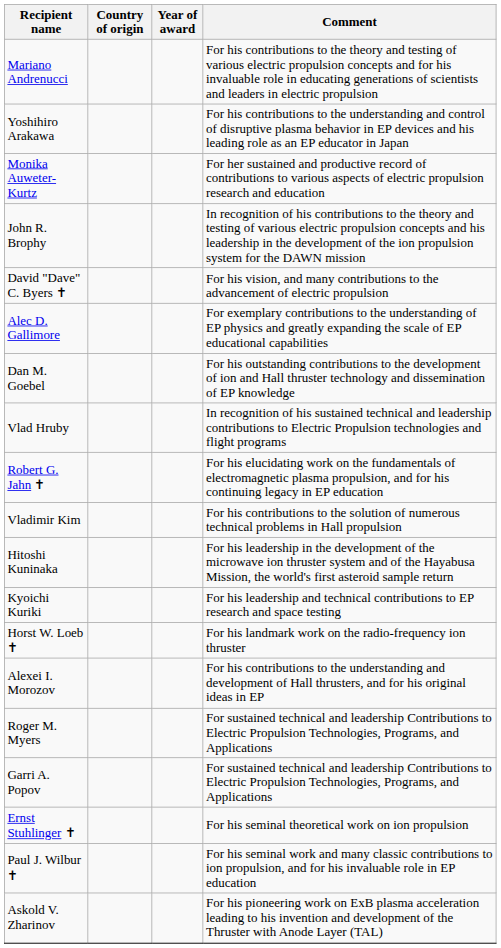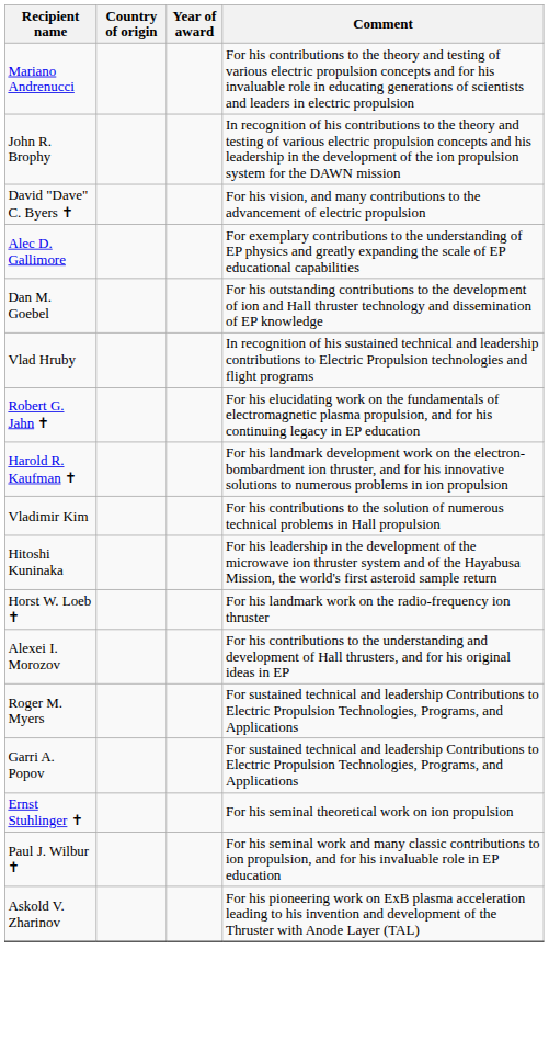 <table class="wikitable sortable" style="border: 1px solid black;">
 <tr>
 <th>Recipient name</th>
 <th>Country of origin</th>
 <th>Year of award</th>
 <th class="unsortable">Comment</th>
 </tr>
 <tr ---->
 <td><a href='#'>Mariano Andrenucci</a></td>
 <td></td>
 <td></td>
 <td>For his contributions to the theory and testing of various electric propulsion concepts and for his invaluable role in educating generations of scientists and leaders in electric propulsion</td>
-</tr>
-<tr ---->
-<td>Yoshihiro Arakawa</td>
-<td></td>
-<td></td>
-<td>For his contributions to the understanding and control of disruptive plasma behavior in EP devices and his leading role as an EP educator in Japan</td>
-</tr>
-<tr ---->
-<td><a href='#'>Monika Auweter-Kurtz</a></td>
-<td></td>
-<td></td>
-<td>For her sustained and productive record of contributions to various aspects of electric propulsion research and education</td>
 </tr>
 <tr ---->
 <td>John R. Brophy</td>
 <td></td>
 <td></td>
 <td>In recognition of his contributions to the theory and testing of various electric propulsion concepts and his leadership in the development of the ion propulsion system for the DAWN mission</td>
 </tr>
 <tr ---->
 <td>David "Dave" C. Byers ✝</td>
 <td></td>
 <td></td>
 <td>For his vision, and many contributions to the advancement of electric propulsion</td>
 </tr>
 <tr ---->
 <td><a href='#'>Alec D. Gallimore</a></td>
 <td></td>
 <td></td>
 <td>For exemplary contributions to the understanding of EP physics and greatly expanding the scale of EP educational capabilities</td>
 </tr>
 <tr ---->
 <td>Dan M. Goebel</td>
 <td></td>
 <td></td>
 <td>For his outstanding contributions to the development of ion and Hall thruster technology and dissemination of EP knowledge</td>
 </tr>
 <tr ---->
 <td>Vlad Hruby</td>
 <td></td>
 <td></td>
 <td>In recognition of his sustained technical and leadership contributions to Electric Propulsion technologies and flight programs</td>
 </tr>
 <tr ---->
 <td><a href='#'>Robert G. Jahn</a> ✝</td>
 <td></td>
 <td></td>
 <td>For his elucidating work on the fundamentals of electromagnetic plasma propulsion, and for his continuing legacy in EP education</td>
 </tr>
 <tr ---->
+<td><a href='#'>Harold R. Kaufman</a> ✝</td>
+<td></td>
+<td></td>
+<td>For his landmark development work on the electron-bombardment ion thruster, and for his innovative solutions to numerous problems in ion propulsion</td>
+</tr>
+<tr ---->
 <td>Vladimir Kim</td>
 <td></td>
 <td></td>
 <td>For his contributions to the solution of numerous technical problems in Hall propulsion</td>
 </tr>
 <tr ---->
 <td>Hitoshi Kuninaka</td>
 <td></td>
 <td></td>
 <td>For his leadership in the development of the microwave ion thruster system and of the Hayabusa Mission, the world's first asteroid sample return</td>
-</tr>
-<tr ---->
-<td>Kyoichi Kuriki</td>
-<td></td>
-<td></td>
-<td>For his leadership and technical contributions to EP research and space testing</td>
 </tr>
 <tr ---->
 <td>Horst W. Loeb ✝</td>
 <td></td>
 <td></td>
 <td>For his landmark work on the radio-frequency ion thruster</td>
 </tr>
 <tr ---->
 <td>Alexei I. Morozov</td>
 <td></td>
 <td></td>
 <td>For his contributions to the understanding and development of Hall thrusters, and for his original ideas in EP</td>
 </tr>
 <tr ---->
 <td>Roger M. Myers</td>
 <td></td>
 <td></td>
 <td>For sustained technical and leadership Contributions to Electric Propulsion Technologies, Programs, and Applications</td>
 </tr>
 <tr ---->
 <td>Garri A. Popov</td>
 <td></td>
 <td></td>
 <td>For sustained technical and leadership Contributions to Electric Propulsion Technologies, Programs, and Applications</td>
 </tr>
 <tr ---->
 <td><a href='#'>Ernst Stuhlinger</a> ✝</td>
 <td> <br> </td>
 <td></td>
 <td>For his seminal theoretical work on ion propulsion</td>
 </tr>
 <tr ---->
 <td>Paul J. Wilbur ✝</td>
 <td></td>
 <td></td>
 <td>For his seminal work and many classic contributions to ion propulsion, and for his invaluable role in EP education</td>
 </tr>
 <tr ---->
 <td>Askold V. Zharinov</td>
 <td></td>
 <td></td>
 <td>For his pioneering work on ExB plasma acceleration leading to his invention and development of the Thruster with Anode Layer (TAL)</td>
 </tr>
 <tr>
 </tr>
 </table>
